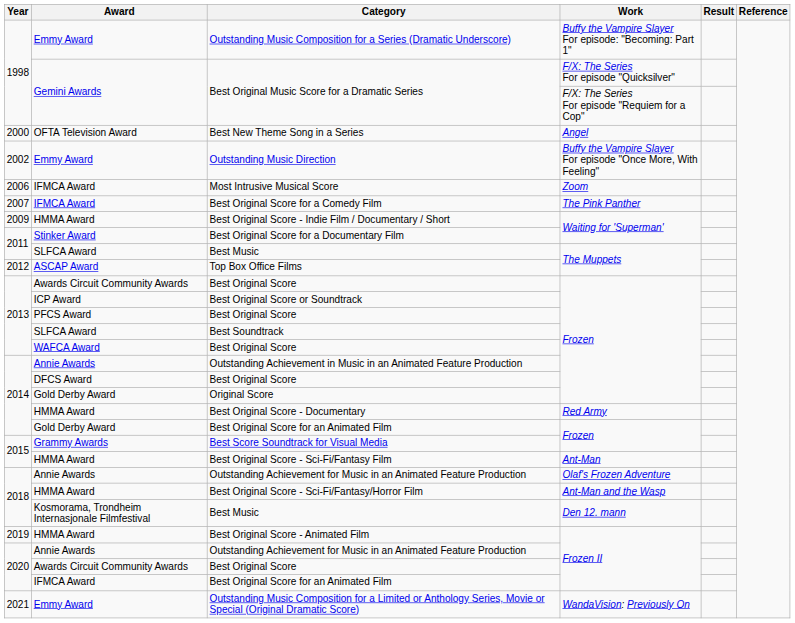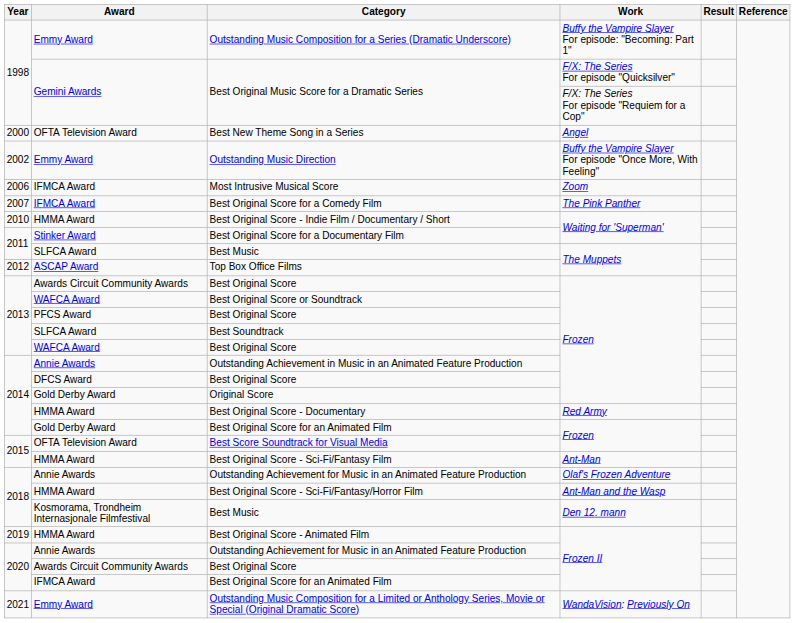 <table class="wikitable sortable">
 <tr>
 <th>Year</th>
 <th>Award</th>
 <th>Category</th>
 <th>Work</th>
 <th>Result</th>
 <th>Reference</th>
 </tr>
 <tr>
 <td rowspan="3">1998</td>
 <td><a href='#'>Emmy Award</a></td>
 <td><a href='#'>Outstanding Music Composition for a Series (Dramatic Underscore)</a></td>
 <td><em><a href='#'>Buffy the Vampire Slayer</a></em><br>For episode: "Becoming: Part 1"</td>
 <td></td>
 <td rowspan="31"></td>
 </tr>
 <tr>
 <td rowspan="2"><a href='#'>Gemini Awards</a></td>
 <td rowspan="2">Best Original Music Score for a Dramatic Series</td>
 <td><em><a href='#'>F/X: The Series</a></em><br>For episode "Quicksilver"</td>
 <td></td>
 </tr>
 <tr>
 <td><em>F/X: The Series</em> <br>For episode "Requiem for a Cop"</td>
 <td></td>
 </tr>
 <tr>
 <td>2000</td>
 <td>OFTA Television Award</td>
 <td>Best New Theme Song in a Series</td>
 <td><a href='#'><em>Angel</em></a></td>
 <td></td>
 </tr>
 <tr>
 <td>2002</td>
 <td><a href='#'>Emmy Award</a></td>
 <td><a href='#'>Outstanding Music Direction</a></td>
 <td><em><a href='#'>Buffy the Vampire Slayer</a></em><br>For episode "Once More, With Feeling"</td>
 <td></td>
 </tr>
 <tr>
 <td>2006</td>
 <td>IFMCA Award</td>
 <td>Most Intrusive Musical Score</td>
 <td><a href='#'><em>Zoom</em></a></td>
 <td></td>
 </tr>
 <tr>
 <td>2007</td>
 <td><a href='#'>IFMCA Award</a></td>
 <td>Best Original Score for a Comedy Film</td>
 <td><a href='#'><em>The Pink Panther</em></a></td>
 <td></td>
 </tr>
 <tr>
-<td>2009</td>
+<td>2010</td>
 <td>HMMA Award</td>
 <td>Best Original Score - Indie Film / Documentary / Short</td>
 <td rowspan="2"><em><a href='#'>Waiting for 'Superman'</a></em></td>
 <td></td>
 </tr>
 <tr>
 <td rowspan="2">2011</td>
 <td><a href='#'>Stinker Award</a></td>
 <td>Best Original Score for a Documentary Film</td>
 <td></td>
 </tr>
 <tr>
 <td>SLFCA Award</td>
 <td>Best Music</td>
 <td rowspan="2"><a href='#'><em>The Muppets</em></a></td>
 <td></td>
 </tr>
 <tr>
 <td>2012</td>
 <td><a href='#'>ASCAP Award</a></td>
 <td>Top Box Office Films</td>
 <td></td>
 </tr>
 <tr>
 <td rowspan="5">2013</td>
 <td>Awards Circuit Community Awards</td>
 <td>Best Original Score</td>
 <td rowspan="8"><a href='#'><em>Frozen</em></a></td>
 <td></td>
 </tr>
 <tr>
-<td>ICP Award</td>
+<td><a href='#'>WAFCA Award</a></td>
 <td>Best Original Score or Soundtrack</td>
 <td></td>
 </tr>
 <tr>
 <td>PFCS Award</td>
 <td>Best Original Score</td>
 <td></td>
 </tr>
 <tr>
 <td>SLFCA Award</td>
 <td>Best Soundtrack</td>
 <td></td>
 </tr>
 <tr>
 <td><a href='#'>WAFCA Award</a></td>
 <td>Best Original Score</td>
 <td></td>
 </tr>
 <tr>
 <td rowspan="5">2014</td>
 <td><a href='#'>Annie Awards</a></td>
 <td>Outstanding Achievement in Music in an Animated Feature Production</td>
 <td></td>
 </tr>
 <tr>
 <td rowspan="1">DFCS Award</td>
 <td>Best Original Score</td>
 <td></td>
 </tr>
 <tr>
 <td>Gold Derby Award</td>
 <td>Original Score</td>
 <td></td>
 </tr>
 <tr>
 <td>HMMA Award</td>
 <td>Best Original Score - Documentary</td>
 <td><a href='#'><em>Red Army</em></a></td>
 <td></td>
 </tr>
 <tr>
 <td>Gold Derby Award</td>
 <td>Best Original Score for an Animated Film</td>
 <td rowspan="2"><a href='#'><em>Frozen</em></a></td>
 <td></td>
 </tr>
 <tr>
 <td rowspan="2">2015</td>
-<td><a href='#'>Grammy Awards</a></td>
+<td>OFTA Television Award</td>
 <td><a href='#'>Best Score Soundtrack for Visual Media</a></td>
 <td></td>
 </tr>
 <tr>
 <td>HMMA Award</td>
 <td>Best Original Score - Sci-Fi/Fantasy Film</td>
 <td><a href='#'><em>Ant-Man</em></a></td>
 <td></td>
 </tr>
 <tr>
 <td rowspan="3">2018</td>
 <td>Annie Awards</td>
 <td>Outstanding Achievement for Music in an Animated Feature Production</td>
 <td><em><a href='#'>Olaf's Frozen Adventure</a></em></td>
 <td></td>
 </tr>
 <tr>
 <td>HMMA Award</td>
 <td>Best Original Score - Sci-Fi/Fantasy/Horror Film</td>
 <td><em><a href='#'>Ant-Man and the Wasp</a></em></td>
 <td></td>
 </tr>
 <tr>
 <td>Kosmorama, Trondheim Internasjonale Filmfestival</td>
 <td>Best Music</td>
 <td><em><a href='#'>Den 12. mann</a></em></td>
 <td></td>
 </tr>
 <tr>
 <td>2019</td>
 <td>HMMA Award</td>
 <td>Best Original Score - Animated Film</td>
 <td rowspan="4"><em><a href='#'>Frozen II</a></em></td>
 <td></td>
 </tr>
 <tr>
 <td rowspan="3">2020</td>
 <td>Annie Awards</td>
 <td>Outstanding Achievement for Music in an Animated Feature Production</td>
 <td></td>
 </tr>
 <tr>
 <td>Awards Circuit Community Awards</td>
 <td>Best Original Score</td>
 <td></td>
 </tr>
 <tr>
 <td>IFMCA Award</td>
 <td>Best Original Score for an Animated Film</td>
 <td></td>
 </tr>
 <tr>
 <td>2021</td>
 <td><a href='#'>Emmy Award</a></td>
 <td><a href='#'>Outstanding Music Composition for a Limited or Anthology Series, Movie or Special (Original Dramatic Score)</a></td>
 <td><em><a href='#'>WandaVision</a>: <a href='#'>Previously On</a></em></td>
 <td></td>
 </tr>
 </table>
